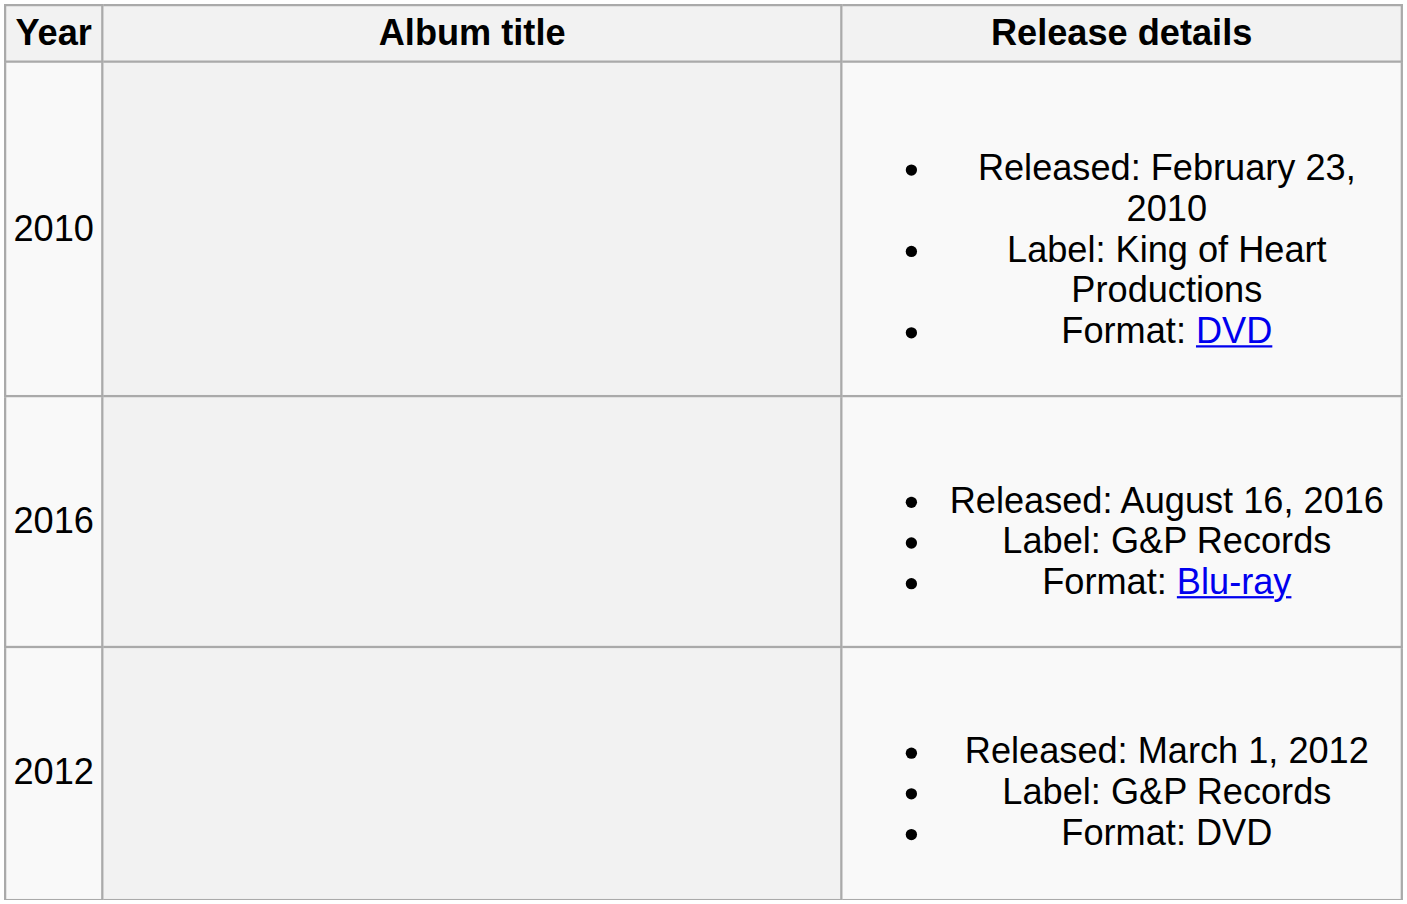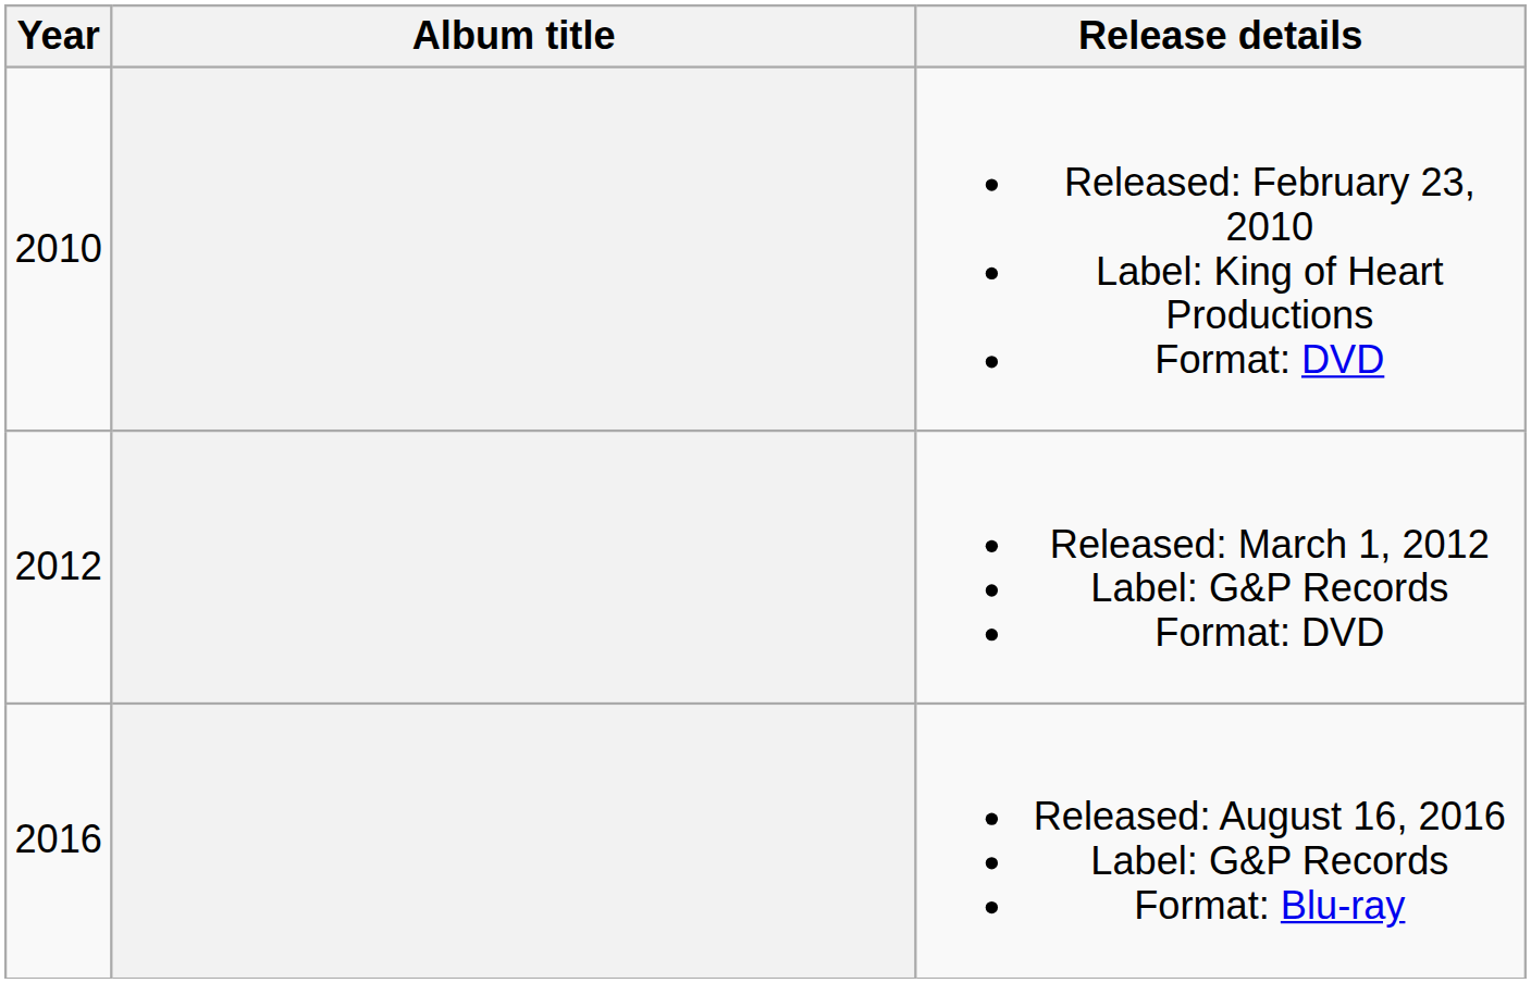 <table class="wikitable plainrowheaders" style="text-align:center;">
 <tr>
 <th>Year</th>
 <th scope="col" rowspan="1" style="width:20em">Album title</th>
 <th scope="col" rowspan="1" style="width:15em">Release details</th>
 </tr>
 <tr>
 <td>2010</td>
 <th></th>
 <td><br><ul><li>Released: February 23, 2010</li><li>Label: King of Heart Productions</li><li>Format: <a href='#'>DVD</a></li></ul></td>
 </tr>
 <tr>
+<td>2012</td>
+<th></th>
+<td><br><ul><li>Released: March 1, 2012</li><li>Label: G&P Records</li><li>Format: DVD</li></ul></td>
+</tr>
+<tr>
 <td>2016</td>
 <th></th>
 <td><br><ul><li>Released: August 16, 2016</li><li>Label: G&P Records</li><li>Format: <a href='#'>Blu-ray</a></li></ul></td>
 </tr>
-<tr>
-<td>2012</td>
-<th></th>
-<td><br><ul><li>Released: March 1, 2012</li><li>Label: G&P Records</li><li>Format: DVD</li></ul></td>
-</tr>
 </table>
